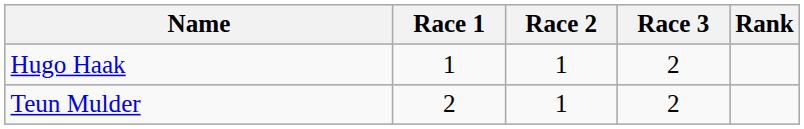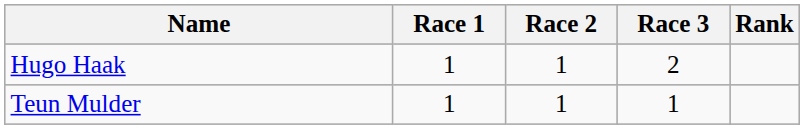 <table class="wikitable" style="text-align:center;">
 <tr>
 <th style="width:15em">Name</th>
 <th style="width:4em">Race 1</th>
 <th style="width:4em">Race 2</th>
 <th style="width:4em">Race 3</th>
 <th>Rank</th>
 </tr>
 <tr>
 <td align=left><a href='#'>Hugo Haak</a></td>
 <td>1</td>
 <td>1</td>
 <td>2</td>
 <td></td>
 </tr>
 <tr>
 <td align=left><a href='#'>Teun Mulder</a></td>
-<td>2</td>
 <td>1</td>
-<td>2</td>
+<td>1</td>
+<td>1</td>
 <td></td>
 </tr>
 </table>
